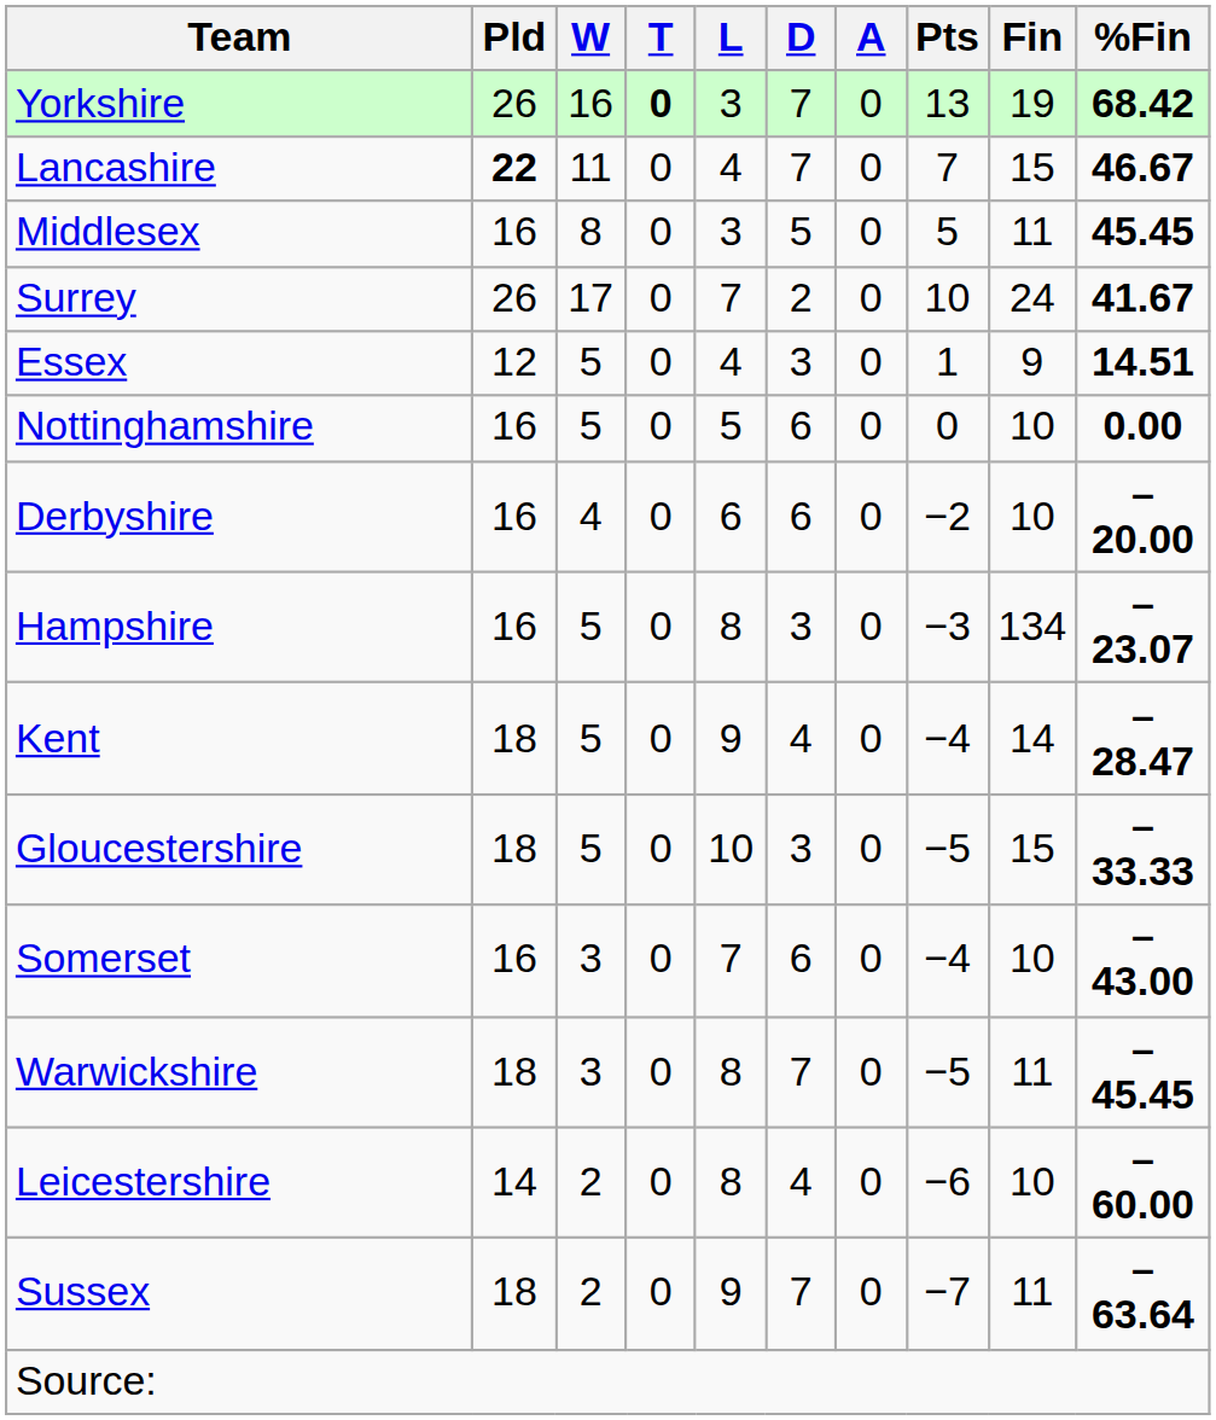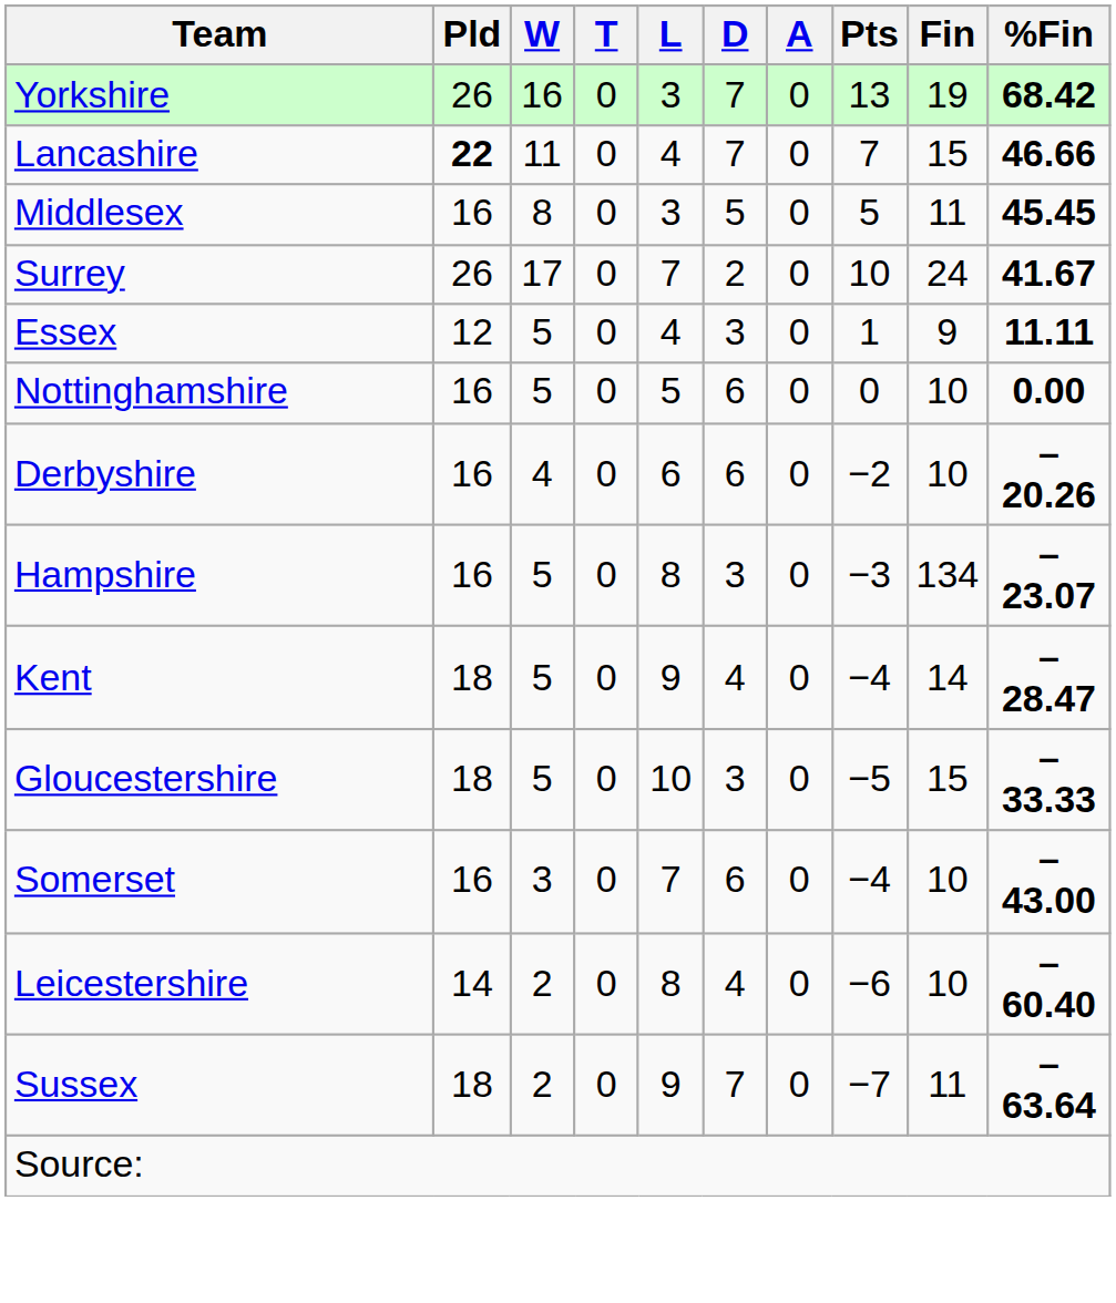 <table class="wikitable" style="text-align:center;">
 <tr>
 <th width=175>Team</th>
 <th width=20 abbr="Played">Pld</th>
 <th width=20 abbr="Won"><a href='#'>W</a></th>
 <th width=20 abbr="Tied"><a href='#'>T</a></th>
 <th width=20 abbr="Lost"><a href='#'>L</a></th>
 <th width=20 abbr="Drawn"><a href='#'>D</a></th>
 <th width=20 abbr="Abandoned"><a href='#'>A</a></th>
 <th width=20 abbr="Points">Pts</th>
 <th width=20 abbr="Finished matches">Fin</th>
 <th width=45 abbr="Percentage of finished matches">%Fin</th>
 </tr>
 <tr style="background:#ccffcc;">
 <td style="text-align:left;"><a href='#'>Yorkshire</a></td>
 <td>26</td>
 <td>16</td>
-<td><strong>0</strong></td>
+<td>0</td>
 <td>3</td>
 <td>7</td>
 <td>0</td>
 <td>13</td>
 <td>19</td>
 <td><strong>68.42</strong></td>
 </tr>
 <tr style="background:#f9f9f9;">
 <td style="text-align:left;"><a href='#'>Lancashire</a></td>
 <td><strong>22</strong></td>
 <td>11</td>
 <td>0</td>
 <td>4</td>
 <td>7</td>
 <td>0</td>
 <td>7</td>
 <td>15</td>
-<td><strong>46.67</strong></td>
+<td><strong>46.66</strong></td>
 </tr>
 <tr style="background:#f9f9f9;">
 <td style="text-align:left;"><a href='#'>Middlesex</a></td>
 <td>16</td>
 <td>8</td>
 <td>0</td>
 <td>3</td>
 <td>5</td>
 <td>0</td>
 <td>5</td>
 <td>11</td>
 <td><strong>45.45</strong></td>
 </tr>
 <tr style="background:#f9f9f9;">
 <td style="text-align:left;"><a href='#'>Surrey</a></td>
 <td>26</td>
 <td>17</td>
 <td>0</td>
 <td>7</td>
 <td>2</td>
 <td>0</td>
 <td>10</td>
 <td>24</td>
 <td><strong>41.67</strong></td>
 </tr>
 <tr style="background:#f9f9f9;">
 <td style="text-align:left;"><a href='#'>Essex</a></td>
 <td>12</td>
 <td>5</td>
 <td>0</td>
 <td>4</td>
 <td>3</td>
 <td>0</td>
 <td>1</td>
 <td>9</td>
-<td><strong>14.51</strong></td>
+<td><strong>11.11</strong></td>
 </tr>
 <tr style="background:#f9f9f9;">
 <td style="text-align:left;"><a href='#'>Nottinghamshire</a></td>
 <td>16</td>
 <td>5</td>
 <td>0</td>
 <td>5</td>
 <td>6</td>
 <td>0</td>
 <td>0</td>
 <td>10</td>
 <td><strong>0.00</strong></td>
 </tr>
 <tr style="background:#f9f9f9;">
 <td style="text-align:left;"><a href='#'>Derbyshire</a></td>
 <td>16</td>
 <td>4</td>
 <td>0</td>
 <td>6</td>
 <td>6</td>
 <td>0</td>
 <td>−2</td>
 <td>10</td>
-<td><strong>–20.00</strong></td>
+<td><strong>–20.26</strong></td>
 </tr>
 <tr style="background:#f9f9f9;">
 <td style="text-align:left;"><a href='#'>Hampshire</a></td>
 <td>16</td>
 <td>5</td>
 <td>0</td>
 <td>8</td>
 <td>3</td>
 <td>0</td>
 <td>−3</td>
 <td>134</td>
 <td><strong>–23.07</strong></td>
 </tr>
 <tr style="background:#f9f9f9;">
 <td style="text-align:left;"><a href='#'>Kent</a></td>
 <td>18</td>
 <td>5</td>
 <td>0</td>
 <td>9</td>
 <td>4</td>
 <td>0</td>
 <td>−4</td>
 <td>14</td>
 <td><strong>–28.47</strong></td>
 </tr>
 <tr style="background:#f9f9f9;">
 <td style="text-align:left;"><a href='#'>Gloucestershire</a></td>
 <td>18</td>
 <td>5</td>
 <td>0</td>
 <td>10</td>
 <td>3</td>
 <td>0</td>
 <td>−5</td>
 <td>15</td>
 <td><strong>–33.33</strong></td>
 </tr>
 <tr style="background:#f9f9f9;">
 <td style="text-align:left;"><a href='#'>Somerset</a></td>
 <td>16</td>
 <td>3</td>
 <td>0</td>
 <td>7</td>
 <td>6</td>
 <td>0</td>
 <td>−4</td>
 <td>10</td>
 <td><strong>–43.00</strong></td>
 </tr>
 <tr style="background:#f9f9f9;">
-<td style="text-align:left;"><a href='#'>Warwickshire</a></td>
-<td>18</td>
-<td>3</td>
-<td>0</td>
-<td>8</td>
-<td>7</td>
-<td>0</td>
-<td>−5</td>
-<td>11</td>
-<td><strong>–45.45</strong></td>
-</tr>
-<tr style="background:#f9f9f9;">
 <td style="text-align:left;"><a href='#'>Leicestershire</a></td>
 <td>14</td>
 <td>2</td>
 <td>0</td>
 <td>8</td>
 <td>4</td>
 <td>0</td>
 <td>−6</td>
 <td>10</td>
-<td><strong>–60.00</strong></td>
+<td><strong>–60.40</strong></td>
 </tr>
 <tr style="background:#f9f9f9;">
 <td style="text-align:left;"><a href='#'>Sussex</a></td>
 <td>18</td>
 <td>2</td>
 <td>0</td>
 <td>9</td>
 <td>7</td>
 <td>0</td>
 <td>−7</td>
 <td>11</td>
 <td><strong>–63.64</strong></td>
 </tr>
 <tr>
 <td colspan=10 align="left">Source:</td>
 </tr>
 </table>
